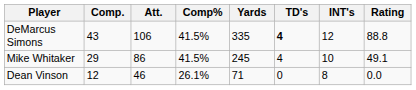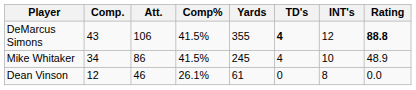 <table class="wikitable sortable">
 <tr>
 <th bgcolor="#DDDDFF" width="16%">Player</th>
 <th bgcolor="#DDDDFF" width="9%">Comp.</th>
 <th bgcolor="#DDDDFF" width="9%">Att.</th>
 <th bgcolor="#DDDDFF" width="9%">Comp%</th>
 <th bgcolor="#DDDDFF" width="9%">Yards</th>
 <th bgcolor="#DDDDFF" width="9%">TD's</th>
 <th bgcolor="#DDDDFF" width="9%">INT's</th>
 <th bgcolor="#DDDDFF" width="9%">Rating</th>
 </tr>
 <tr>
 <td>DeMarcus Simons</td>
 <td>43</td>
 <td>106</td>
 <td>41.5%</td>
-<td>335</td>
+<td>355</td>
 <td><strong>4</strong></td>
 <td>12</td>
-<td>88.8</td>
+<td><strong>88.8</strong></td>
 </tr>
 <tr>
 <td>Mike Whitaker</td>
-<td>29</td>
+<td>34</td>
 <td>86</td>
 <td>41.5%</td>
 <td>245</td>
 <td>4</td>
 <td>10</td>
-<td>49.1</td>
+<td>48.9</td>
 </tr>
 <tr>
 <td>Dean Vinson</td>
 <td>12</td>
 <td>46</td>
 <td>26.1%</td>
-<td>71</td>
+<td>61</td>
 <td>0</td>
 <td>8</td>
 <td>0.0</td>
 </tr>
 </table>
